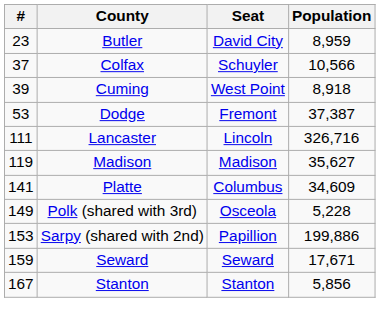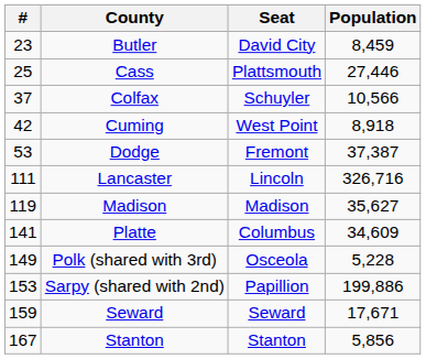 <table class="wikitable sortable" style="text-align:center;">
 <tr>
 <th>#</th>
 <th>County</th>
 <th>Seat</th>
 <th>Population</th>
 </tr>
 <tr>
 <td>23</td>
 <td><a href='#'>Butler</a></td>
 <td><a href='#'>David City</a></td>
-<td>8,959</td>
+<td>8,459</td>
+</tr>
+<tr>
+<td>25</td>
+<td><a href='#'>Cass</a></td>
+<td><a href='#'>Plattsmouth</a></td>
+<td>27,446</td>
 </tr>
 <tr>
 <td>37</td>
 <td><a href='#'>Colfax</a></td>
 <td><a href='#'>Schuyler</a></td>
 <td>10,566</td>
 </tr>
 <tr>
-<td>39</td>
+<td>42</td>
 <td><a href='#'>Cuming</a></td>
 <td><a href='#'>West Point</a></td>
 <td>8,918</td>
 </tr>
 <tr>
 <td>53</td>
 <td><a href='#'>Dodge</a></td>
 <td><a href='#'>Fremont</a></td>
 <td>37,387</td>
 </tr>
 <tr>
 <td>111</td>
 <td><a href='#'>Lancaster</a></td>
 <td><a href='#'>Lincoln</a></td>
 <td>326,716</td>
 </tr>
 <tr>
 <td>119</td>
 <td><a href='#'>Madison</a></td>
 <td><a href='#'>Madison</a></td>
 <td>35,627</td>
 </tr>
 <tr>
 <td>141</td>
 <td><a href='#'>Platte</a></td>
 <td><a href='#'>Columbus</a></td>
 <td>34,609</td>
 </tr>
 <tr>
 <td>149</td>
 <td><a href='#'>Polk</a> (shared with 3rd)</td>
 <td><a href='#'>Osceola</a></td>
 <td>5,228</td>
 </tr>
 <tr>
 <td>153</td>
 <td><a href='#'>Sarpy</a> (shared with 2nd)</td>
 <td><a href='#'>Papillion</a></td>
 <td>199,886</td>
 </tr>
 <tr>
 <td>159</td>
 <td><a href='#'>Seward</a></td>
 <td><a href='#'>Seward</a></td>
 <td>17,671</td>
 </tr>
 <tr>
 <td>167</td>
 <td><a href='#'>Stanton</a></td>
 <td><a href='#'>Stanton</a></td>
 <td>5,856</td>
 </tr>
 </table>
